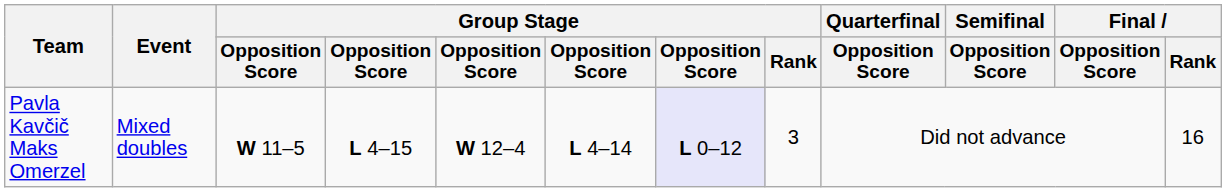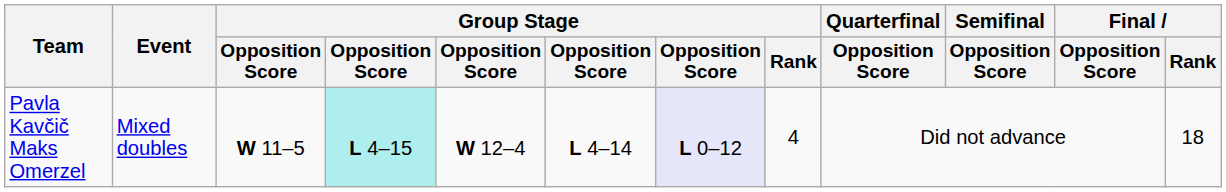 <table class="wikitable" style="font-size:90%">
 <tr>
 <th rowspan=2>Team</th>
 <th rowspan=2>Event</th>
 <th colspan=6>Group Stage</th>
 <th>Quarterfinal</th>
 <th>Semifinal</th>
 <th colspan=2>Final / </th>
 </tr>
 <tr style="font-size:95%">
 <th>Opposition <br> Score</th>
 <th>Opposition <br> Score</th>
 <th>Opposition <br> Score</th>
 <th>Opposition <br> Score</th>
 <th>Opposition <br> Score</th>
 <th>Rank</th>
 <th>Opposition <br> Score</th>
 <th>Opposition <br> Score</th>
 <th>Opposition <br> Score</th>
 <th>Rank</th>
 </tr>
 <tr align=center>
 <td align="left"><a href='#'>Pavla Kavčič</a><br><a href='#'>Maks Omerzel</a></td>
 <td align="left"><a href='#'>Mixed doubles</a></td>
 <td><br><strong>W</strong> 11–5</td>
-<td><br><strong>L</strong> 4–15</td>
+<td style="background: paleturquoise;"><br><strong>L</strong> 4–15</td>
 <td><br><strong>W</strong> 12–4</td>
 <td><br><strong>L</strong> 4–14</td>
 <td style="background: lavender;"><br><strong>L</strong> 0–12</td>
-<td>3</td>
+<td>4</td>
 <td colspan=3>Did not advance</td>
-<td>16</td>
+<td>18</td>
 </tr>
 </table>
